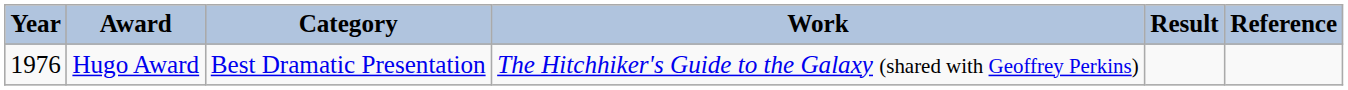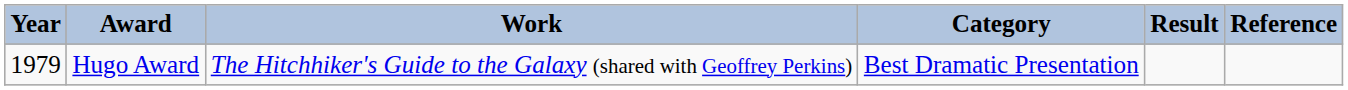 <table class="wikitable">
 <tr style="text-align:center;">
 <th style="background:#B0C4DE;" scope=col>Year</th>
 <th style="background:#B0C4DE;" scope=col>Award</th>
+<th style="background:#B0C4DE;" scope=col>Work</th>
 <th style="background:#B0C4DE;" scope=col>Category</th>
-<th style="background:#B0C4DE;" scope=col>Work</th>
 <th style="background:#B0C4DE;" scope=col>Result</th>
 <th style="background:#B0C4DE;" scope=col>Reference</th>
 </tr>
 <tr>
-<td>1976</td>
+<td>1979</td>
 <td scope=row><a href='#'>Hugo Award</a></td>
+<td><em><a href='#'>The Hitchhiker's Guide to the Galaxy</a></em> <small>(shared with <a href='#'>Geoffrey Perkins</a>)</small></td>
 <td><a href='#'>Best Dramatic Presentation</a></td>
-<td><em><a href='#'>The Hitchhiker's Guide to the Galaxy</a></em> <small>(shared with <a href='#'>Geoffrey Perkins</a>)</small></td>
 <td></td>
 <td></td>
 </tr>
 </table>
